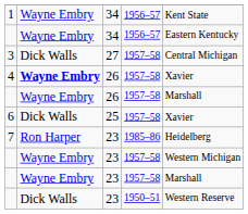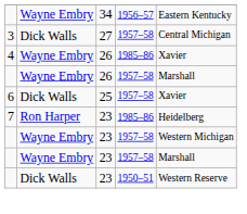 <table class="wikitable">
 <tr>
-</tr>
-<tr>
-<td>1</td>
-<td><a href='#'>Wayne Embry</a></td>
-<td>34</td>
-<td style="font-size:80%;"><a href='#'>1956–57</a></td>
-<td style="font-size:80%;">Kent State</td>
 </tr>
 <tr>
 <td></td>
 <td><a href='#'>Wayne Embry</a></td>
 <td>34</td>
 <td style="font-size:80%;"><a href='#'>1956–57</a></td>
 <td style="font-size:80%;">Eastern Kentucky</td>
 </tr>
 <tr>
 <td>3</td>
 <td>Dick Walls</td>
 <td>27</td>
 <td style="font-size:80%;"><a href='#'>1957–58</a></td>
 <td style="font-size:80%;">Central Michigan</td>
 </tr>
 <tr>
 <td>4</td>
-<td><strong><a href='#'>Wayne Embry</a></strong></td>
+<td><a href='#'>Wayne Embry</a></td>
 <td>26</td>
-<td style="font-size:80%;"><a href='#'>1957–58</a></td>
+<td style="font-size:80%;"><a href='#'>1985–86</a></td>
 <td style="font-size:80%;">Xavier</td>
 </tr>
 <tr>
 <td></td>
 <td><a href='#'>Wayne Embry</a></td>
 <td>26</td>
 <td style="font-size:80%;"><a href='#'>1957–58</a></td>
 <td style="font-size:80%;">Marshall</td>
 </tr>
 <tr>
 <td>6</td>
 <td>Dick Walls</td>
 <td>25</td>
 <td style="font-size:80%;"><a href='#'>1957–58</a></td>
 <td style="font-size:80%;">Xavier</td>
 </tr>
 <tr>
 <td>7</td>
 <td><a href='#'>Ron Harper</a></td>
 <td>23</td>
 <td style="font-size:80%;"><a href='#'>1985–86</a></td>
 <td style="font-size:80%;">Heidelberg</td>
 </tr>
 <tr>
 <td></td>
 <td><a href='#'>Wayne Embry</a></td>
 <td>23</td>
 <td style="font-size:80%;"><a href='#'>1957–58</a></td>
 <td style="font-size:80%;">Western Michigan</td>
 </tr>
 <tr>
 <td></td>
 <td><a href='#'>Wayne Embry</a></td>
 <td>23</td>
 <td style="font-size:80%;"><a href='#'>1957–58</a></td>
 <td style="font-size:80%;">Marshall</td>
 </tr>
 <tr>
 <td></td>
 <td>Dick Walls</td>
 <td>23</td>
 <td style="font-size:80%;"><a href='#'>1950–51</a></td>
 <td style="font-size:80%;">Western Reserve</td>
 </tr>
 </table>
